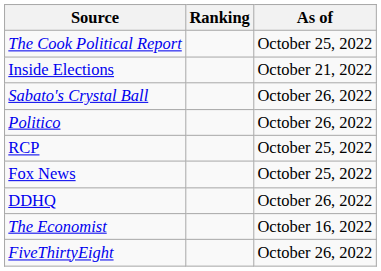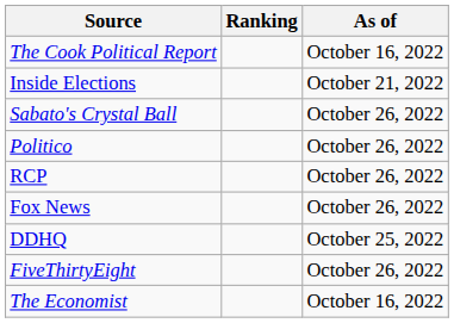 <table class="wikitable" style="text-align:center">
 <tr>
 <th>Source</th>
 <th>Ranking</th>
 <th>As of</th>
 </tr>
 <tr>
 <td align=left><em><a href='#'>The Cook Political Report</a></em></td>
 <td></td>
-<td>October 25, 2022</td>
+<td>October 16, 2022</td>
 </tr>
 <tr>
 <td align=left><a href='#'>Inside Elections</a></td>
 <td></td>
 <td>October 21, 2022</td>
 </tr>
 <tr>
 <td align=left><em><a href='#'>Sabato's Crystal Ball</a></em></td>
 <td></td>
 <td>October 26, 2022</td>
 </tr>
 <tr>
 <td align="left"><em><a href='#'>Politico</a></em></td>
 <td></td>
 <td>October 26, 2022</td>
 </tr>
 <tr>
 <td align="left"><a href='#'>RCP</a></td>
 <td></td>
-<td>October 25, 2022</td>
+<td>October 26, 2022</td>
 </tr>
 <tr>
 <td align=left><a href='#'>Fox News</a></td>
 <td></td>
+<td>October 26, 2022</td>
+</tr>
+<tr>
+<td align="left"><a href='#'>DDHQ</a></td>
+<td></td>
 <td>October 25, 2022</td>
 </tr>
 <tr>
-<td align="left"><a href='#'>DDHQ</a></td>
+<td align="left"><em><a href='#'>FiveThirtyEight</a></em></td>
 <td></td>
 <td>October 26, 2022</td>
 </tr>
 <tr>
 <td align="left"><em><a href='#'>The Economist</a></em></td>
 <td></td>
 <td>October 16, 2022</td>
 </tr>
-<tr>
-<td align="left"><em><a href='#'>FiveThirtyEight</a></em></td>
-<td></td>
-<td>October 26, 2022</td>
-</tr>
 </table>
